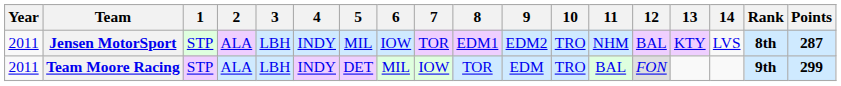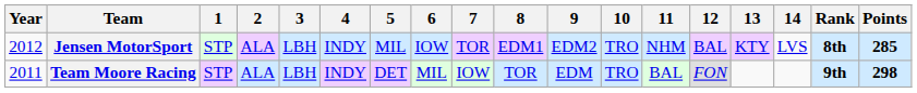 <table class="wikitable" style="text-align:center; font-size:90%">
 <tr>
 <th>Year</th>
 <th>Team</th>
 <th>1</th>
 <th>2</th>
 <th>3</th>
 <th>4</th>
 <th>5</th>
 <th>6</th>
 <th>7</th>
 <th>8</th>
 <th>9</th>
 <th>10</th>
 <th>11</th>
 <th>12</th>
 <th>13</th>
 <th>14</th>
 <th>Rank</th>
 <th>Points</th>
 </tr>
 <tr>
-<td><a href='#'>2011</a></td>
+<td><a href='#'>2012</a></td>
 <th><a href='#'>Jensen MotorSport</a></th>
 <td style="background:#DFFFDF;"><a href='#'>STP</a><br></td>
 <td style="background:#EFCFFF;"><a href='#'>ALA</a><br></td>
 <td style="background:#CFEAFF;"><a href='#'>LBH</a><br></td>
 <td style="background:#CFEAFF;"><a href='#'>INDY</a><br></td>
 <td style="background:#CFEAFF;"><a href='#'>MIL</a><br></td>
 <td style="background:#CFEAFF;"><a href='#'>IOW</a><br></td>
 <td style="background:#EFCFFF;"><a href='#'>TOR</a><br></td>
 <td style="background:#EFCFFF;"><a href='#'>EDM1</a><br></td>
 <td style="background:#CFEAFF;"><a href='#'>EDM2</a><br></td>
 <td style="background:#CFEAFF;"><a href='#'>TRO</a><br></td>
 <td style="background:#CFEAFF;"><a href='#'>NHM</a><br></td>
 <td style="background:#EFCFFF;"><a href='#'>BAL</a><br></td>
 <td style="background:#EFCFFF;"><a href='#'>KTY</a><br></td>
 <td><a href='#'>LVS</a></td>
 <td style="background:#CFEAFF;"><strong>8th</strong></td>
-<td style="background:#CFEAFF;"><strong>287</strong></td>
+<td style="background:#CFEAFF;"><strong>285</strong></td>
 </tr>
 <tr>
 <td><a href='#'>2011</a></td>
 <th><a href='#'>Team Moore Racing</a></th>
 <td style="background:#EFCFFF;"><a href='#'>STP</a><br></td>
 <td style="background:#CFEAFF;"><a href='#'>ALA</a><br></td>
 <td style="background:#CFEAFF;"><a href='#'>LBH</a><br></td>
 <td style="background:#EFCFFF;"><a href='#'>INDY</a><br></td>
 <td style="background:#EFCFFF;"><a href='#'>DET</a><br></td>
 <td style="background:#DFFFDF;"><a href='#'>MIL</a><br></td>
 <td style="background:#DFFFDF;"><a href='#'>IOW</a><br></td>
 <td style="background:#CFEAFF;"><a href='#'>TOR</a><br></td>
 <td style="background:#CFEAFF;"><a href='#'>EDM</a><br></td>
 <td style="background:#CFEAFF;"><a href='#'>TRO</a><br></td>
 <td style="background:#DFFFDF;"><a href='#'>BAL</a><br></td>
 <td style="background:#DFDFDF;"><em><a href='#'>FON</a></em><br></td>
 <td></td>
 <td></td>
 <td style="background:#CFEAFF;"><strong>9th</strong></td>
-<td style="background:#CFEAFF;"><strong>299</strong></td>
+<td style="background:#CFEAFF;"><strong>298</strong></td>
 </tr>
 </table>
